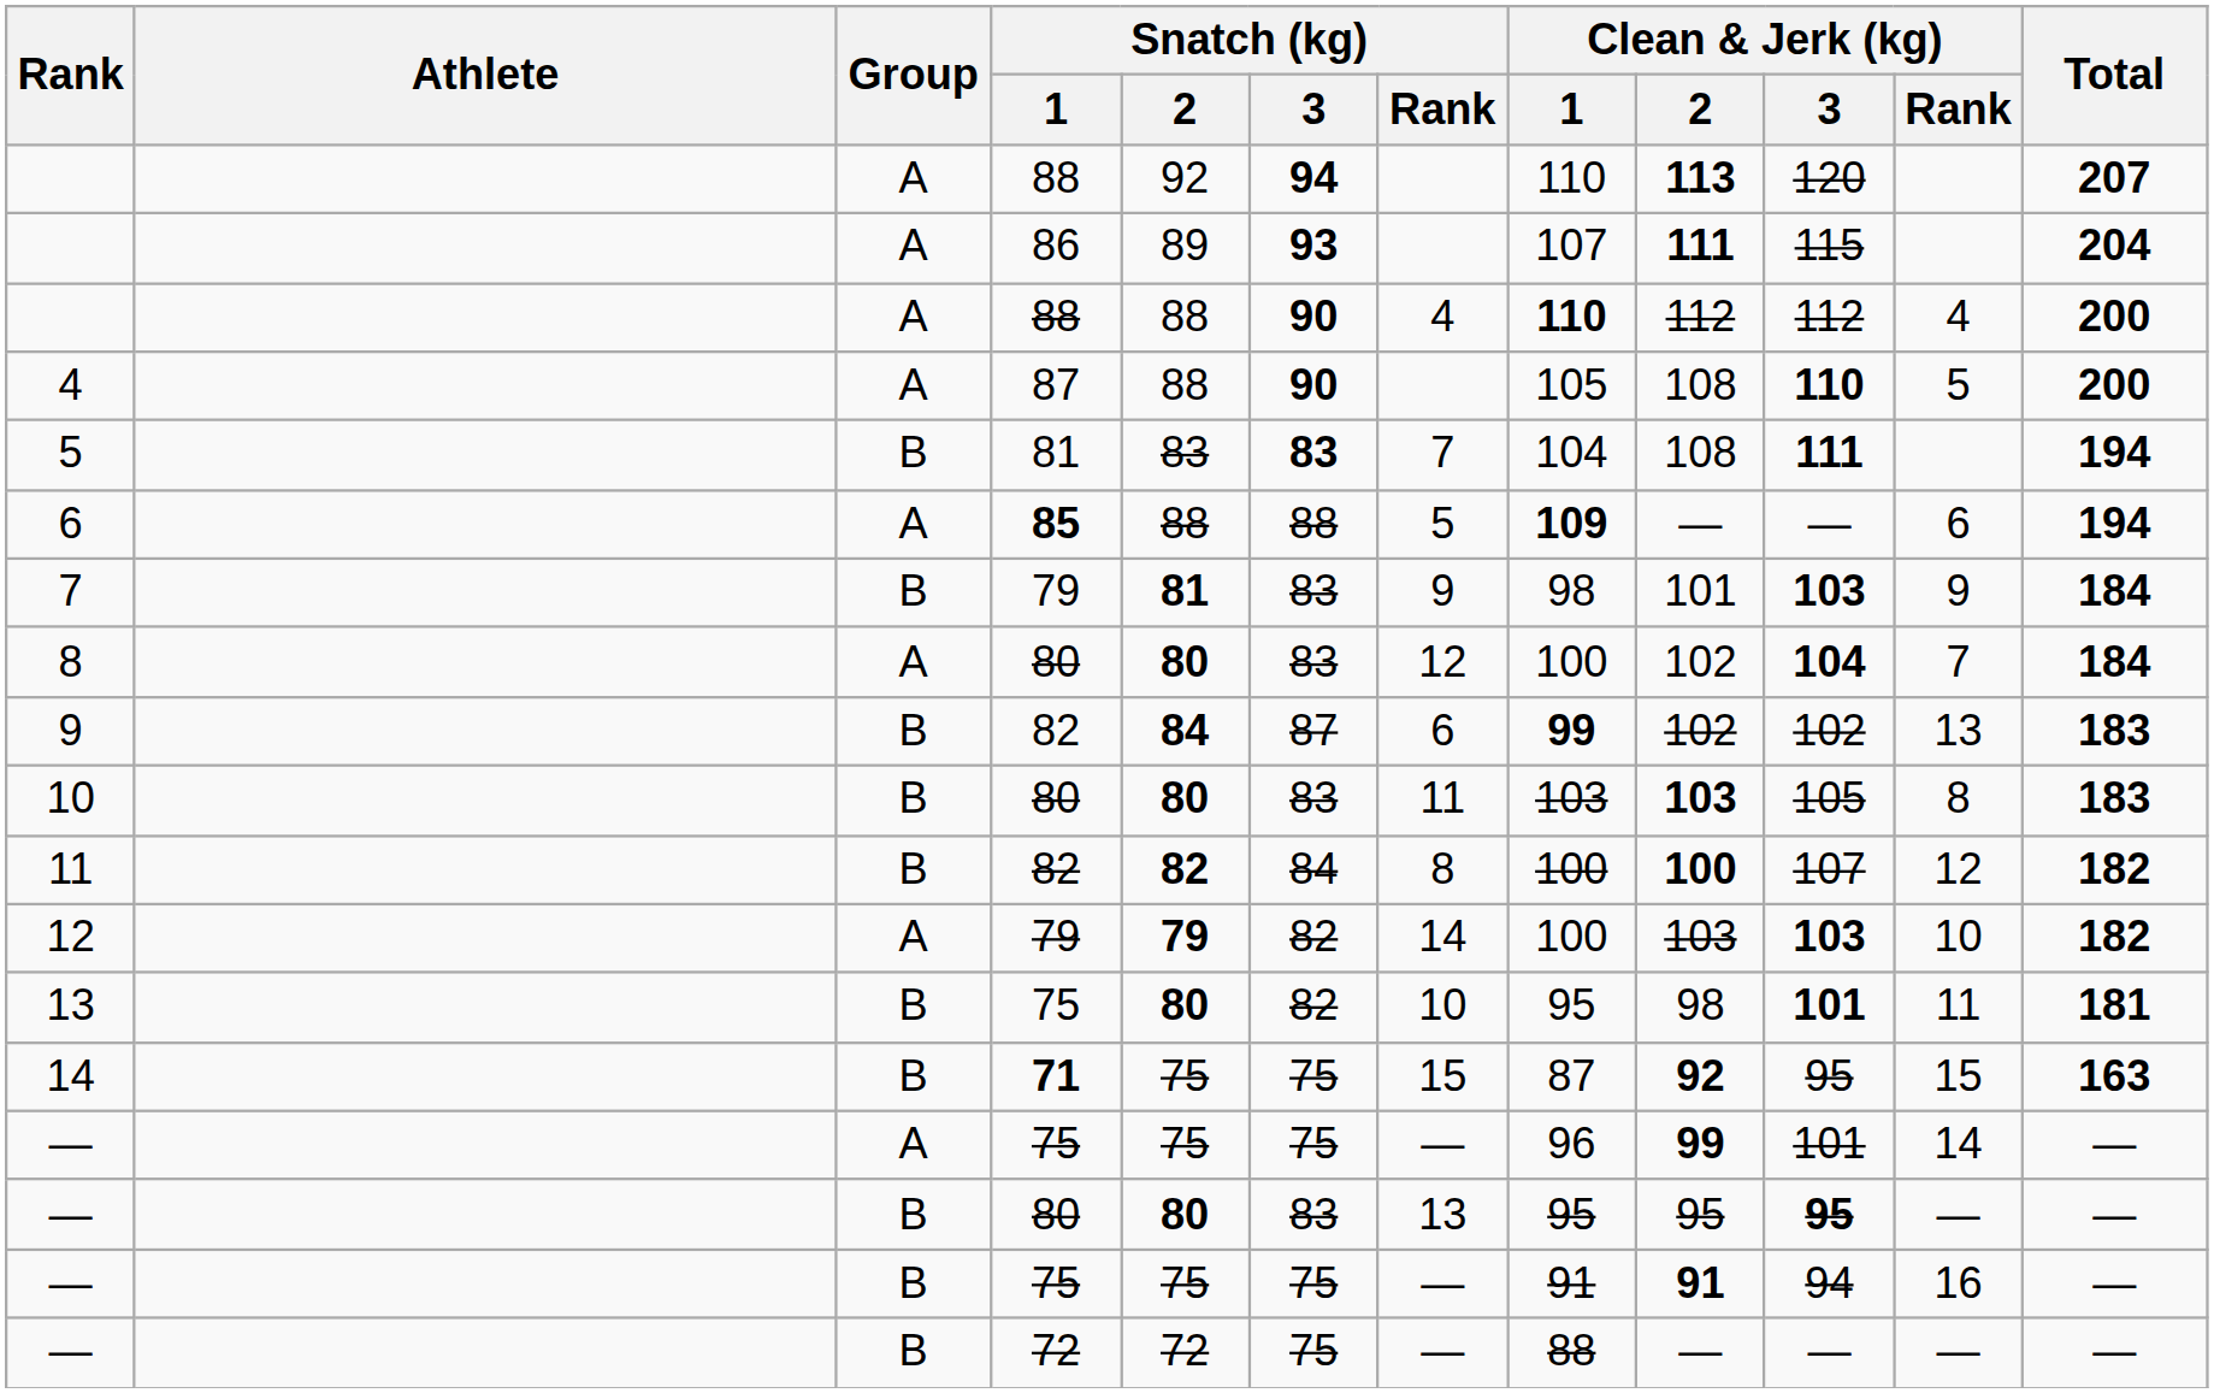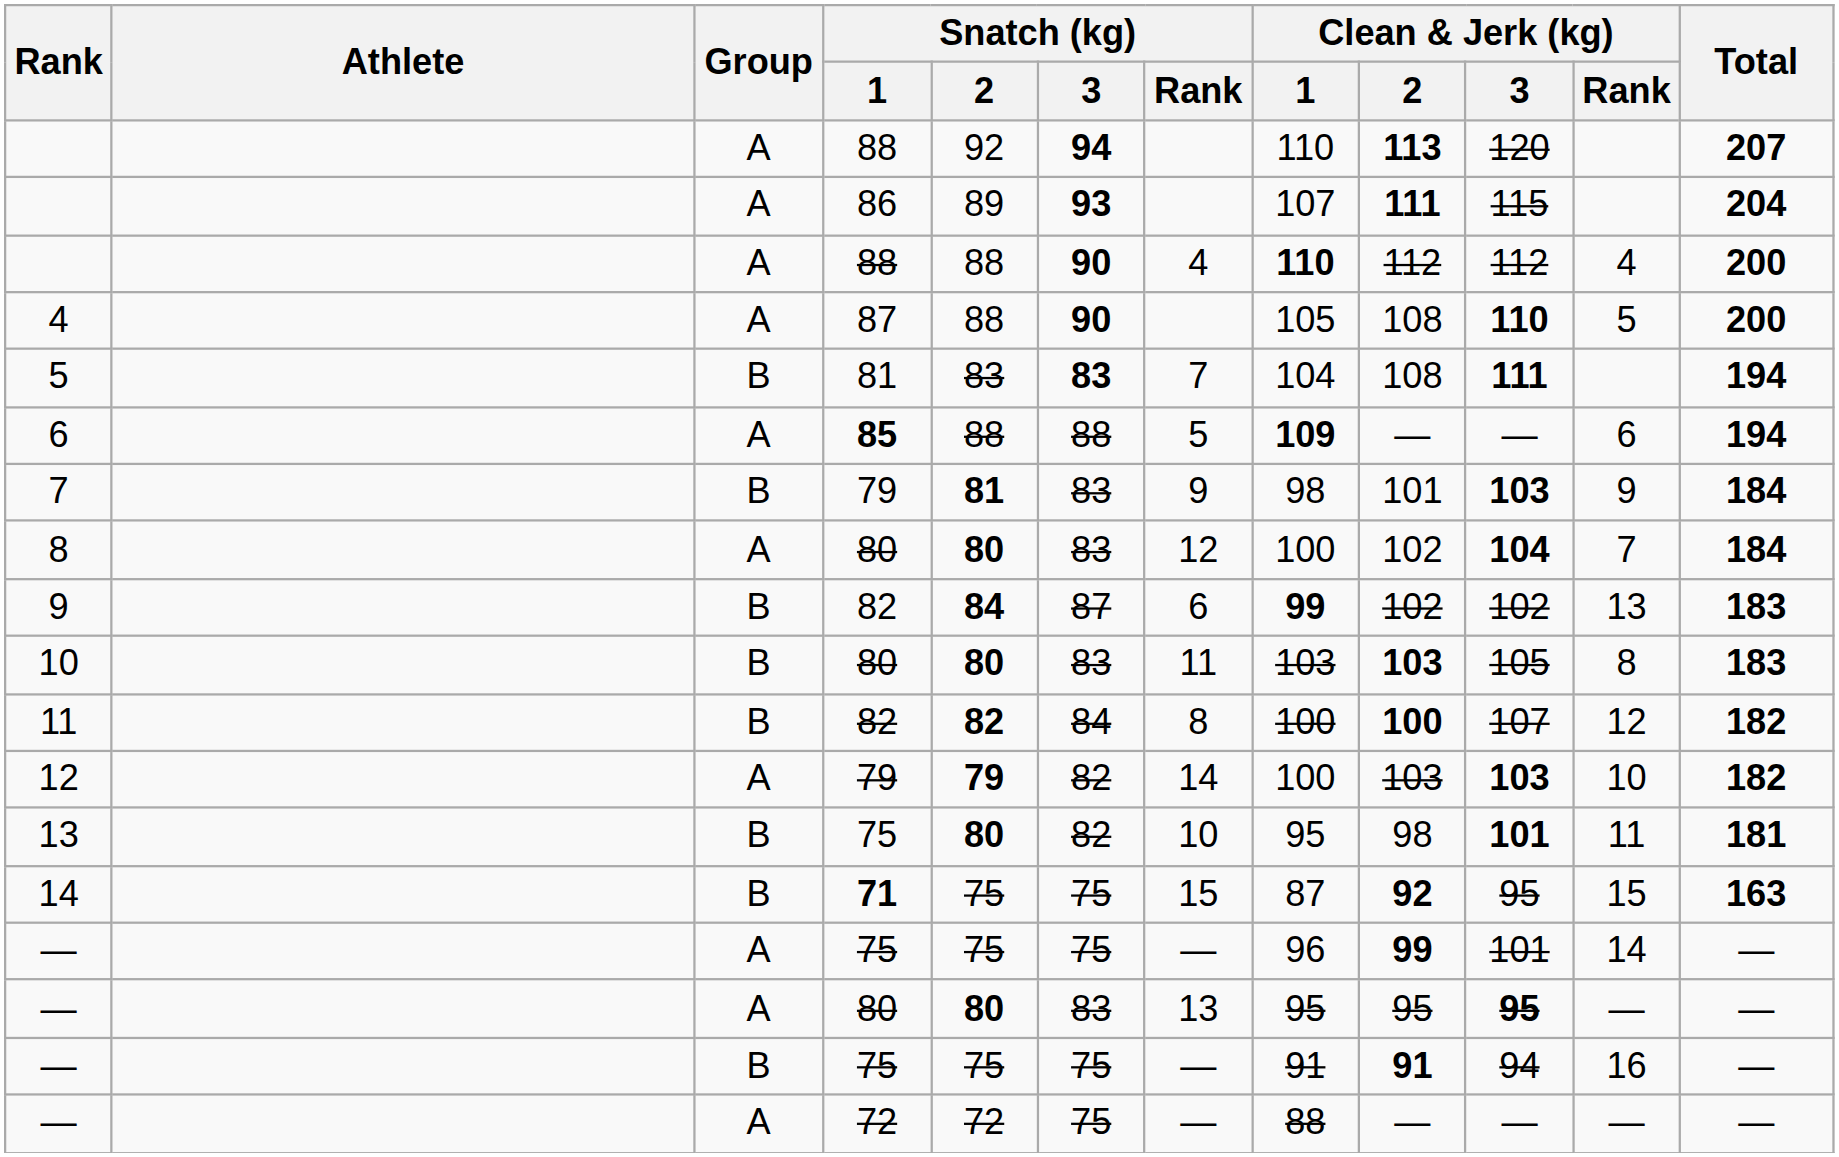 <table class = "wikitable" style="text-align:center;">
 <tr>
 <th rowspan=2 width=40>Rank</th>
 <th rowspan=2 width=250>Athlete</th>
 <th rowspan=2 width=50>Group</th>
 <th colspan=4>Snatch (kg)</th>
 <th colspan=4>Clean & Jerk (kg)</th>
 <th rowspan=2 width=60>Total</th>
 </tr>
 <tr>
 <th width=40>1</th>
 <th width=40>2</th>
 <th width=40>3</th>
 <th width=40>Rank</th>
 <th width=40>1</th>
 <th width=40>2</th>
 <th width=40>3</th>
 <th width=40>Rank</th>
 </tr>
 <tr>
 <td></td>
 <td align=left></td>
 <td>A</td>
 <td>88</td>
 <td>92</td>
 <td><strong>94</strong></td>
 <td></td>
 <td>110</td>
 <td><strong>113</strong></td>
 <td><s>120</s></td>
 <td></td>
 <td><strong>207</strong></td>
 </tr>
 <tr>
 <td></td>
 <td align=left></td>
 <td>A</td>
 <td>86</td>
 <td>89</td>
 <td><strong>93</strong></td>
 <td></td>
 <td>107</td>
 <td><strong>111</strong></td>
 <td><s>115</s></td>
 <td></td>
 <td><strong>204</strong></td>
 </tr>
 <tr>
 <td></td>
 <td align=left></td>
 <td>A</td>
 <td><s>88</s></td>
 <td>88</td>
 <td><strong>90</strong></td>
 <td>4</td>
 <td><strong>110</strong></td>
 <td><s>112</s></td>
 <td><s>112</s></td>
 <td>4</td>
 <td><strong>200</strong></td>
 </tr>
 <tr>
 <td>4</td>
 <td align=left></td>
 <td>A</td>
 <td>87</td>
 <td>88</td>
 <td><strong>90</strong></td>
 <td></td>
 <td>105</td>
 <td>108</td>
 <td><strong>110</strong></td>
 <td>5</td>
 <td><strong>200</strong></td>
 </tr>
 <tr>
 <td>5</td>
 <td align=left></td>
 <td>B</td>
 <td>81</td>
 <td><s>83</s></td>
 <td><strong>83</strong></td>
 <td>7</td>
 <td>104</td>
 <td>108</td>
 <td><strong>111</strong></td>
 <td></td>
 <td><strong>194</strong></td>
 </tr>
 <tr>
 <td>6</td>
 <td align=left></td>
 <td>A</td>
 <td><strong>85</strong></td>
 <td><s>88</s></td>
 <td><s>88</s></td>
 <td>5</td>
 <td><strong>109</strong></td>
 <td>—</td>
 <td>—</td>
 <td>6</td>
 <td><strong>194</strong></td>
 </tr>
 <tr>
 <td>7</td>
 <td align=left></td>
 <td>B</td>
 <td>79</td>
 <td><strong>81</strong></td>
 <td><s>83</s></td>
 <td>9</td>
 <td>98</td>
 <td>101</td>
 <td><strong>103</strong></td>
 <td>9</td>
 <td><strong>184</strong></td>
 </tr>
 <tr>
 <td>8</td>
 <td align=left></td>
 <td>A</td>
 <td><s>80</s></td>
 <td><strong>80</strong></td>
 <td><s>83</s></td>
 <td>12</td>
 <td>100</td>
 <td>102</td>
 <td><strong>104</strong></td>
 <td>7</td>
 <td><strong>184</strong></td>
 </tr>
 <tr>
 <td>9</td>
 <td align=left></td>
 <td>B</td>
 <td>82</td>
 <td><strong>84</strong></td>
 <td><s>87</s></td>
 <td>6</td>
 <td><strong>99</strong></td>
 <td><s>102</s></td>
 <td><s>102</s></td>
 <td>13</td>
 <td><strong>183</strong></td>
 </tr>
 <tr>
 <td>10</td>
 <td align=left></td>
 <td>B</td>
 <td><s>80</s></td>
 <td><strong>80</strong></td>
 <td><s>83</s></td>
 <td>11</td>
 <td><s>103</s></td>
 <td><strong>103</strong></td>
 <td><s>105</s></td>
 <td>8</td>
 <td><strong>183</strong></td>
 </tr>
 <tr>
 <td>11</td>
 <td align=left></td>
 <td>B</td>
 <td><s>82</s></td>
 <td><strong>82</strong></td>
 <td><s>84</s></td>
 <td>8</td>
 <td><s>100</s></td>
 <td><strong>100</strong></td>
 <td><s>107</s></td>
 <td>12</td>
 <td><strong>182</strong></td>
 </tr>
 <tr>
 <td>12</td>
 <td align=left></td>
 <td>A</td>
 <td><s>79</s></td>
 <td><strong>79</strong></td>
 <td><s>82</s></td>
 <td>14</td>
 <td>100</td>
 <td><s>103</s></td>
 <td><strong>103</strong></td>
 <td>10</td>
 <td><strong>182</strong></td>
 </tr>
 <tr>
 <td>13</td>
 <td align=left></td>
 <td>B</td>
 <td>75</td>
 <td><strong>80</strong></td>
 <td><s>82</s></td>
 <td>10</td>
 <td>95</td>
 <td>98</td>
 <td><strong>101</strong></td>
 <td>11</td>
 <td><strong>181</strong></td>
 </tr>
 <tr>
 <td>14</td>
 <td align=left></td>
 <td>B</td>
 <td><strong>71</strong></td>
 <td><s>75</s></td>
 <td><s>75</s></td>
 <td>15</td>
 <td>87</td>
 <td><strong>92</strong></td>
 <td><s>95</s></td>
 <td>15</td>
 <td><strong>163</strong></td>
 </tr>
 <tr>
 <td>—</td>
 <td align=left></td>
 <td>A</td>
 <td><s>75</s></td>
 <td><s>75</s></td>
 <td><s>75</s></td>
 <td>—</td>
 <td>96</td>
 <td><strong>99</strong></td>
 <td><s>101</s></td>
 <td>14</td>
 <td>—</td>
 </tr>
 <tr>
 <td>—</td>
 <td align=left></td>
-<td>B</td>
+<td>A</td>
 <td><s>80</s></td>
 <td><strong>80</strong></td>
 <td><s>83</s></td>
 <td>13</td>
 <td><s>95</s></td>
 <td><s>95</s></td>
 <td><strong><s>95</s></strong></td>
 <td>—</td>
 <td>—</td>
 </tr>
 <tr>
 <td>—</td>
 <td align=left></td>
 <td>B</td>
 <td><s>75</s></td>
 <td><s>75</s></td>
 <td><s>75</s></td>
 <td>—</td>
 <td><s>91</s></td>
 <td><strong>91</strong></td>
 <td><s>94</s></td>
 <td>16</td>
 <td>—</td>
 </tr>
 <tr>
 <td>—</td>
 <td align=left></td>
-<td>B</td>
+<td>A</td>
 <td><s>72</s></td>
 <td><s>72</s></td>
 <td><s>75</s></td>
 <td>—</td>
 <td><s>88</s></td>
 <td>—</td>
 <td>—</td>
 <td>—</td>
 <td>—</td>
 </tr>
 </table>
